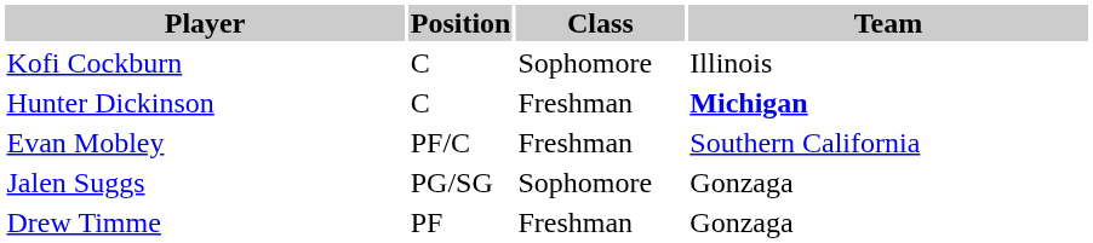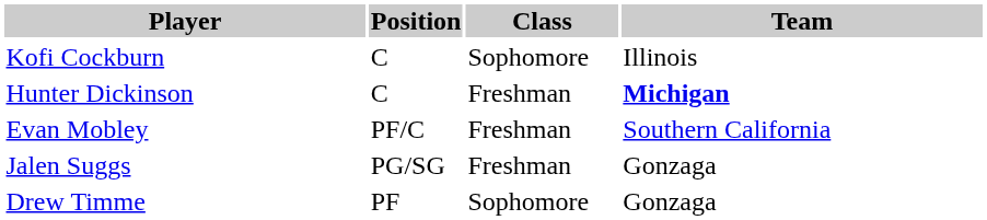 <table style="width:600px" "border:'1' 'solid' 'gray' ">
 <tr>
 <th style="background:#ccc; width:40%;">Player</th>
 <th style="background:#ccc; width:4%;">Position</th>
 <th style="background:#ccc; width:16%;">Class</th>
 <th style="background:#ccc; width:40%;">Team</th>
 </tr>
 <tr>
 <td><a href='#'>Kofi Cockburn</a></td>
 <td>C</td>
 <td>Sophomore</td>
 <td>Illinois</td>
 </tr>
 <tr>
 <td><a href='#'>Hunter Dickinson</a></td>
 <td>C</td>
 <td>Freshman</td>
 <td><strong><a href='#'>Michigan</a></strong></td>
 </tr>
 <tr>
 <td><a href='#'>Evan Mobley</a></td>
 <td>PF/C</td>
 <td>Freshman</td>
 <td><a href='#'>Southern California</a></td>
 </tr>
 <tr>
 <td><a href='#'>Jalen Suggs</a></td>
 <td>PG/SG</td>
-<td>Sophomore</td>
+<td>Freshman</td>
 <td>Gonzaga</td>
 </tr>
 <tr>
 <td><a href='#'>Drew Timme</a></td>
 <td>PF</td>
-<td>Freshman</td>
+<td>Sophomore</td>
 <td>Gonzaga</td>
 </tr>
 </table>
